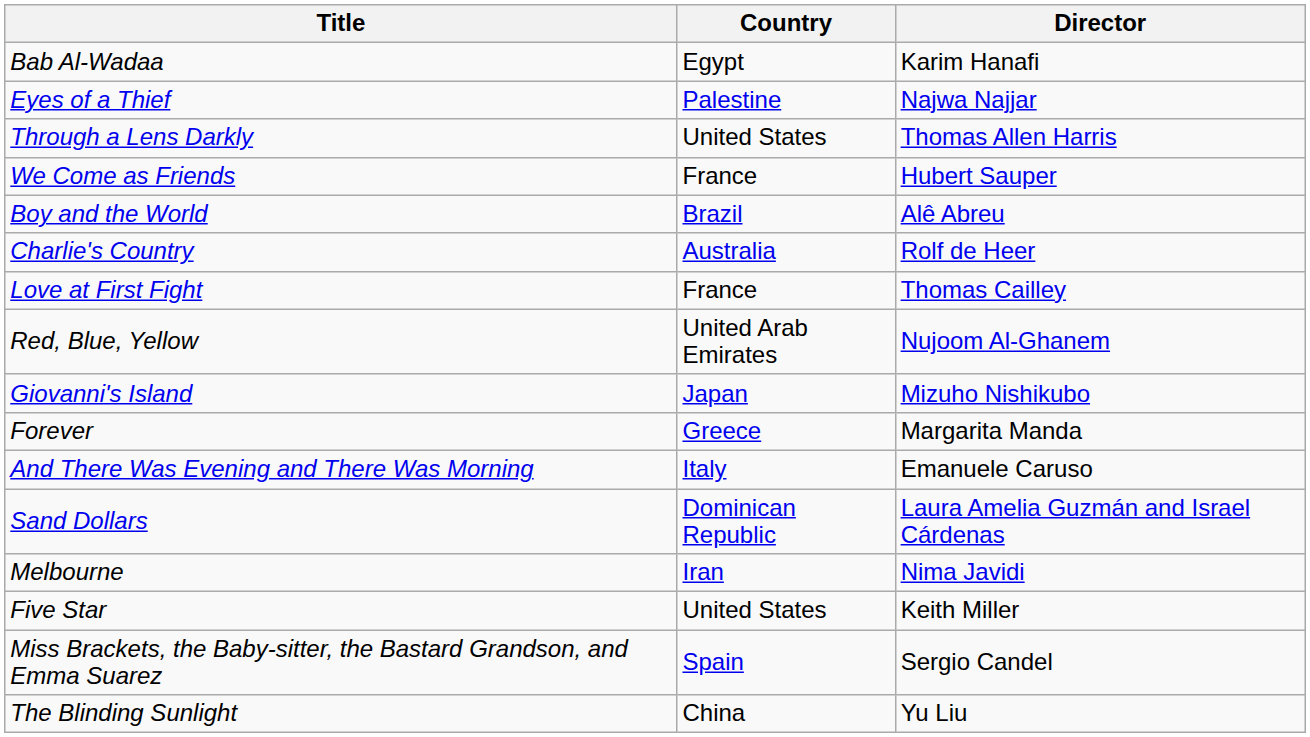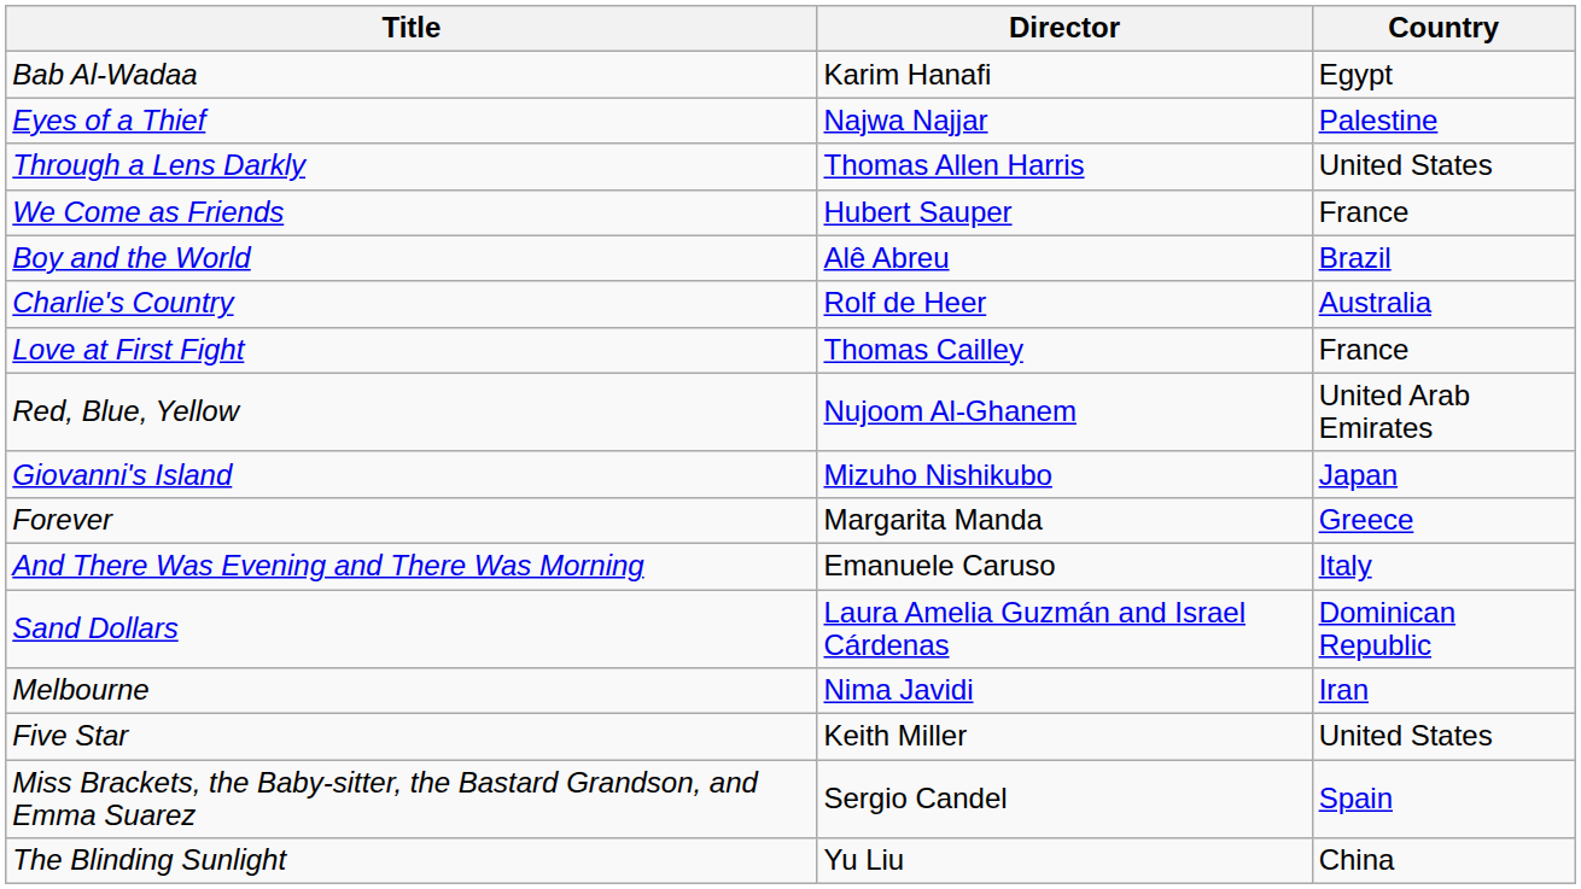 <table class="wikitable">
 <tr>
 <th>Title</th>
+<th>Director</th>
 <th>Country</th>
-<th>Director</th>
 </tr>
 <tr>
 <td><em>Bab Al-Wadaa</em></td>
+<td>Karim Hanafi</td>
 <td>Egypt</td>
-<td>Karim Hanafi</td>
 </tr>
 <tr>
 <td><em><a href='#'>Eyes of a Thief</a></em></td>
+<td><a href='#'>Najwa Najjar</a></td>
 <td><a href='#'>Palestine</a></td>
-<td><a href='#'>Najwa Najjar</a></td>
 </tr>
 <tr>
 <td><em><a href='#'>Through a Lens Darkly</a></em></td>
+<td><a href='#'>Thomas Allen Harris</a></td>
 <td>United States</td>
-<td><a href='#'>Thomas Allen Harris</a></td>
 </tr>
 <tr>
 <td><em><a href='#'>We Come as Friends</a></em></td>
+<td><a href='#'>Hubert Sauper</a></td>
 <td>France</td>
-<td><a href='#'>Hubert Sauper</a></td>
 </tr>
 <tr>
 <td><em><a href='#'>Boy and the World</a></em></td>
+<td><a href='#'>Alê Abreu</a></td>
 <td><a href='#'>Brazil</a></td>
-<td><a href='#'>Alê Abreu</a></td>
 </tr>
 <tr>
 <td><em><a href='#'>Charlie's Country</a></em></td>
+<td><a href='#'>Rolf de Heer</a></td>
 <td><a href='#'>Australia</a></td>
-<td><a href='#'>Rolf de Heer</a></td>
 </tr>
 <tr>
 <td><em><a href='#'>Love at First Fight</a></em></td>
+<td><a href='#'>Thomas Cailley</a></td>
 <td>France</td>
-<td><a href='#'>Thomas Cailley</a></td>
 </tr>
 <tr>
 <td><em>Red, Blue, Yellow</em></td>
+<td><a href='#'>Nujoom Al-Ghanem</a></td>
 <td>United Arab Emirates</td>
-<td><a href='#'>Nujoom Al-Ghanem</a></td>
 </tr>
 <tr>
 <td><em><a href='#'>Giovanni's Island</a></em></td>
+<td><a href='#'>Mizuho Nishikubo</a></td>
 <td><a href='#'>Japan</a></td>
-<td><a href='#'>Mizuho Nishikubo</a></td>
 </tr>
 <tr>
 <td><em>Forever</em></td>
+<td>Margarita Manda</td>
 <td><a href='#'>Greece</a></td>
-<td>Margarita Manda</td>
 </tr>
 <tr>
 <td><em><a href='#'>And There Was Evening and There Was Morning</a></em></td>
+<td>Emanuele Caruso</td>
 <td><a href='#'>Italy</a></td>
-<td>Emanuele Caruso</td>
 </tr>
 <tr>
 <td><em><a href='#'>Sand Dollars</a></em></td>
+<td><a href='#'>Laura Amelia Guzmán and Israel Cárdenas</a></td>
 <td><a href='#'>Dominican Republic</a></td>
-<td><a href='#'>Laura Amelia Guzmán and Israel Cárdenas</a></td>
 </tr>
 <tr>
 <td><em>Melbourne</em></td>
+<td><a href='#'>Nima Javidi</a></td>
 <td><a href='#'>Iran</a></td>
-<td><a href='#'>Nima Javidi</a></td>
 </tr>
 <tr>
 <td><em>Five Star</em></td>
+<td>Keith Miller</td>
 <td>United States</td>
-<td>Keith Miller</td>
 </tr>
 <tr>
 <td><em>Miss Brackets, the Baby-sitter, the Bastard Grandson, and Emma Suarez</em></td>
+<td>Sergio Candel</td>
 <td><a href='#'>Spain</a></td>
-<td>Sergio Candel</td>
 </tr>
 <tr>
 <td><em>The Blinding Sunlight</em></td>
+<td>Yu Liu</td>
 <td>China</td>
-<td>Yu Liu</td>
 </tr>
 </table>
